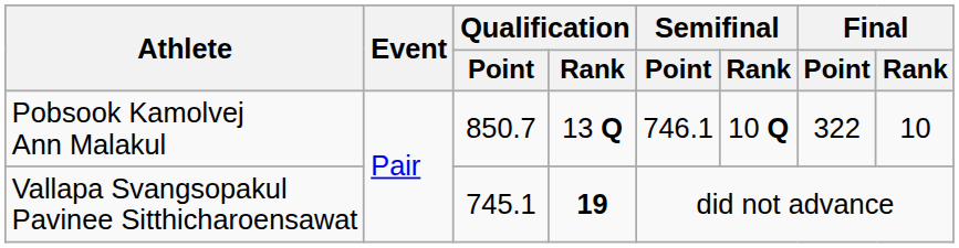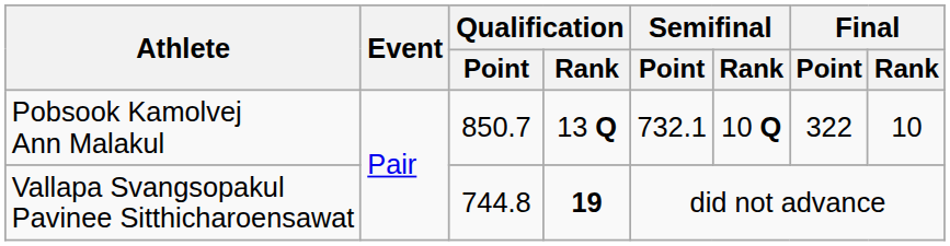 <table class=wikitable style=font-size:90%;text-align:center>
 <tr>
 <th rowspan="2">Athlete</th>
 <th rowspan="2">Event</th>
 <th colspan=2>Qualification</th>
 <th colspan=2>Semifinal</th>
 <th colspan=2>Final</th>
 </tr>
 <tr style="font-size:95%">
 <th>Point</th>
 <th>Rank</th>
 <th>Point</th>
 <th>Rank</th>
 <th>Point</th>
 <th>Rank</th>
 </tr>
 <tr>
 <td align=left>Pobsook Kamolvej<br>Ann Malakul</td>
 <td align=left rowspan=2><a href='#'>Pair</a></td>
 <td>850.7</td>
 <td>13 <strong>Q</strong></td>
-<td>746.1</td>
+<td>732.1</td>
 <td>10 <strong>Q</strong></td>
 <td>322</td>
 <td>10</td>
 </tr>
 <tr>
 <td align=left>Vallapa Svangsopakul<br>Pavinee Sitthicharoensawat</td>
-<td>745.1</td>
+<td>744.8</td>
 <td><strong>19</strong></td>
 <td colspan=4>did not advance</td>
 </tr>
 </table>
